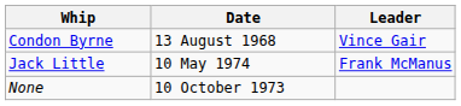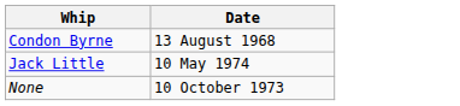 <table class=wikitable>
 <tr>
 <th width=125px>Whip</th>
 <th width=160px>Date</th>
-<th>Leader</th>
 </tr>
 <tr>
 <td><a href='#'>Condon Byrne</a></td>
 <td>13 August 1968</td>
-<td><a href='#'>Vince Gair</a></td>
 </tr>
 <tr>
 <td><a href='#'>Jack Little</a></td>
 <td>10 May 1974</td>
-<td><a href='#'>Frank McManus</a></td>
 </tr>
 <tr>
 <td><em>None</em></td>
 <td>10 October 1973</td>
-<td></td>
 </tr>
 </table>
